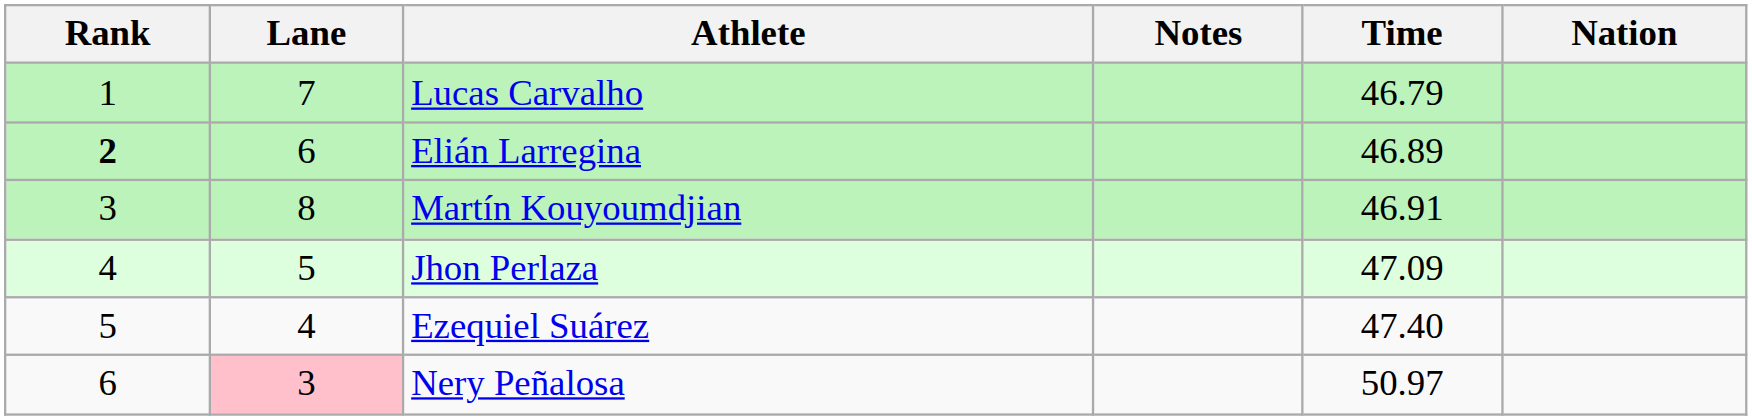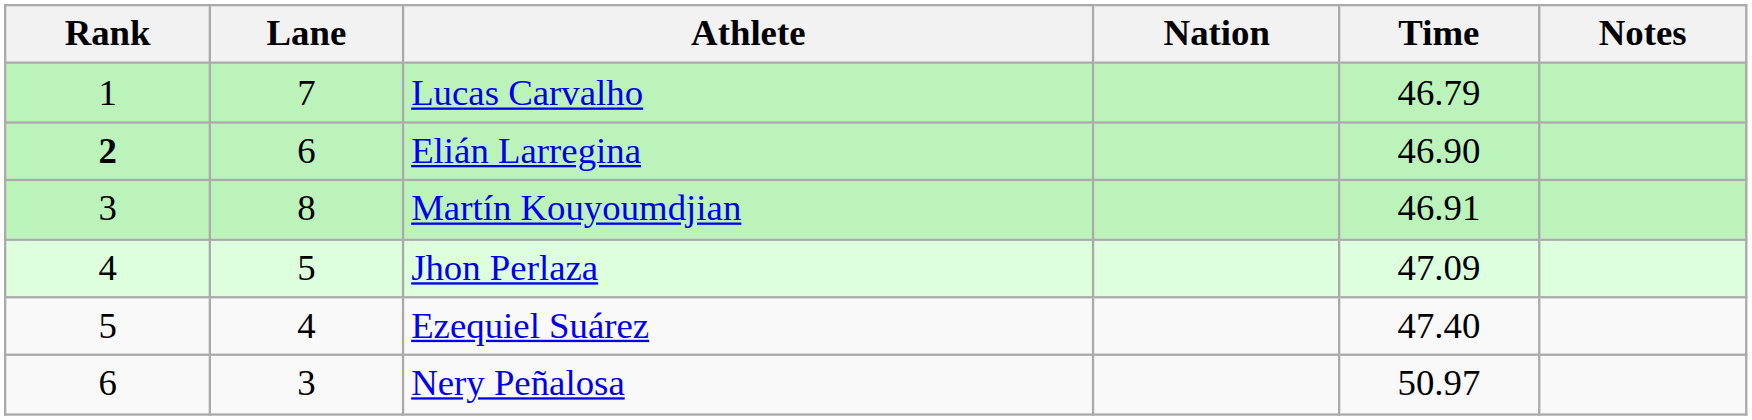 <table class="wikitable sortable" style="text-align:center;width: 60%;">
 <tr>
 <th scope="col">Rank</th>
 <th>Lane</th>
 <th scope="col">Athlete</th>
+<th scope="col">Nation</th>
+<th scope="col">Time</th>
 <th scope="col">Notes</th>
-<th scope="col">Time</th>
-<th scope="col">Nation</th>
 </tr>
 <tr bgcolor="#bbf3bb">
 <td>1</td>
 <td>7</td>
 <td align=left><a href='#'>Lucas Carvalho</a></td>
+<td align=left></td>
+<td>46.79</td>
 <td></td>
-<td>46.79</td>
-<td align=left></td>
 </tr>
 <tr bgcolor="#bbf3bb">
 <td><strong>2</strong></td>
 <td>6</td>
 <td align=left><a href='#'>Elián Larregina</a></td>
+<td align=left></td>
+<td>46.90</td>
 <td></td>
-<td>46.89</td>
-<td align=left></td>
 </tr>
 <tr bgcolor="#bbf3bb">
 <td>3</td>
 <td>8</td>
 <td align=left><a href='#'>Martín Kouyoumdjian</a></td>
+<td align=left></td>
+<td>46.91</td>
 <td></td>
-<td>46.91</td>
-<td align=left></td>
 </tr>
 <tr bgcolor=ddffdd>
 <td>4</td>
 <td>5</td>
 <td align=left><a href='#'>Jhon Perlaza</a></td>
+<td align=left></td>
+<td>47.09</td>
 <td></td>
-<td>47.09</td>
-<td align=left></td>
 </tr>
 <tr>
 <td>5</td>
 <td>4</td>
 <td align=left><a href='#'>Ezequiel Suárez</a></td>
+<td align=left></td>
+<td>47.40</td>
 <td></td>
-<td>47.40</td>
-<td align=left></td>
 </tr>
 <tr>
 <td>6</td>
-<td style="background: pink;">3</td>
+<td>3</td>
 <td align=left><a href='#'>Nery Peñalosa</a></td>
+<td align=left></td>
+<td>50.97</td>
 <td></td>
-<td>50.97</td>
-<td align=left></td>
 </tr>
 </table>
